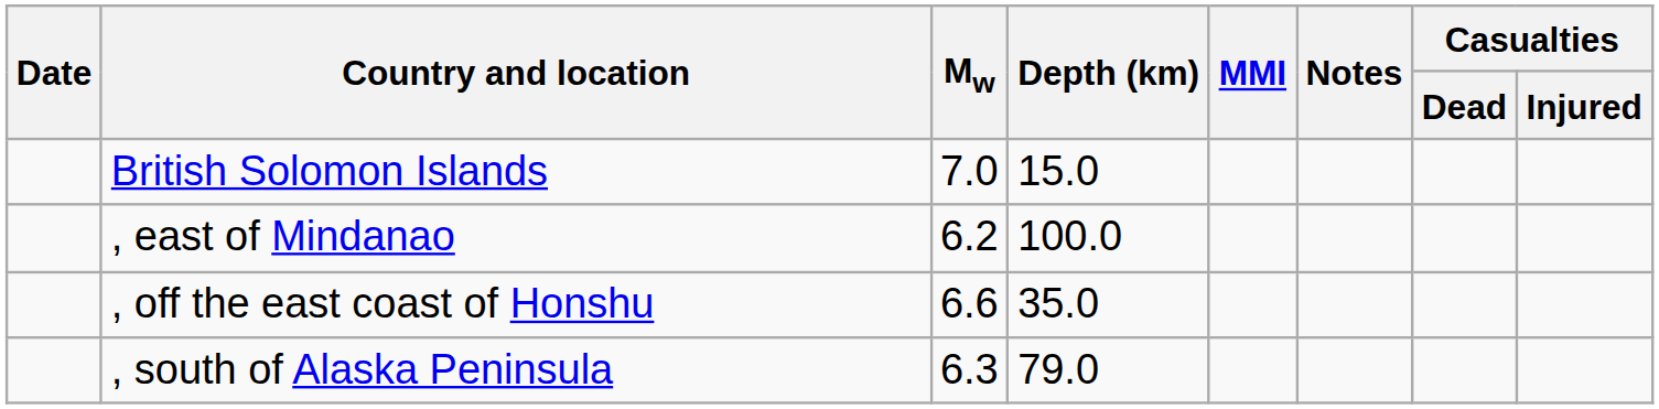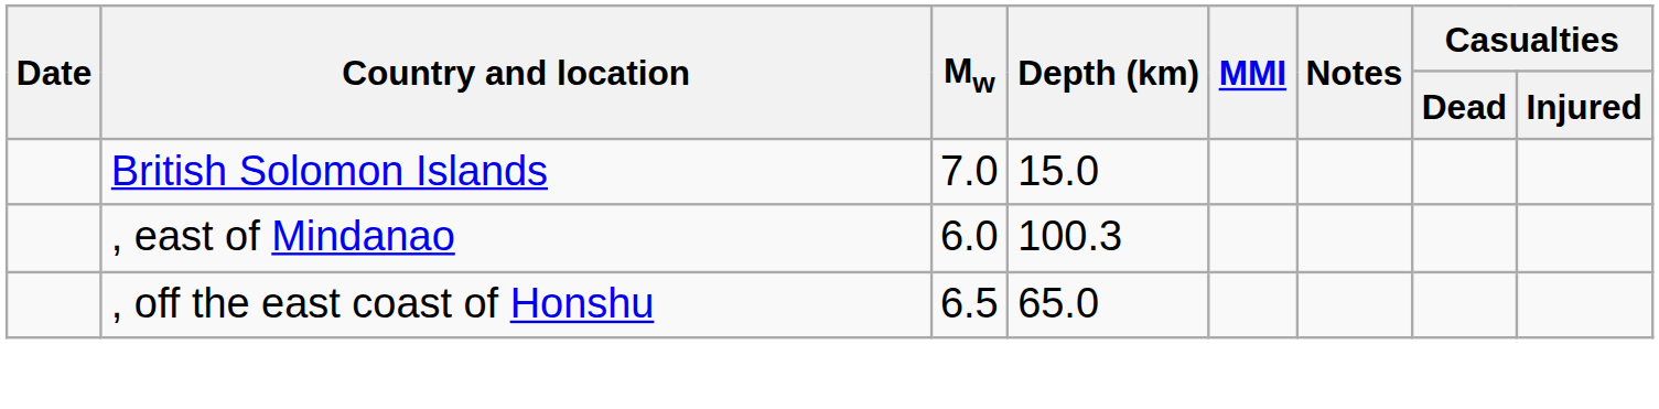 <table class="wikitable sortable sort-under" style="border:1px black; margin-left:1em;">
 <tr>
 <th rowspan="2"><small>Date</small></th>
 <th rowspan="2" style="width: 310px"><small>Country and location</small></th>
 <th rowspan="2"><small>M<sub>w</sub></small></th>
 <th rowspan="2"><small>Depth (km)</small></th>
 <th rowspan="2"><small><a href='#'>MMI</a></small></th>
 <th rowspan="2" class="unsortable"><small>Notes</small></th>
 <th colspan="2"><small>Casualties</small></th>
 </tr>
 <tr>
 <th><small>Dead</small></th>
 <th><small>Injured</small></th>
 </tr>
 <tr>
 <td></td>
 <td> <a href='#'>British Solomon Islands</a></td>
 <td>7.0</td>
 <td>15.0</td>
 <td></td>
 <td></td>
 <td></td>
 <td></td>
 </tr>
 <tr>
 <td></td>
 <td>, east of <a href='#'>Mindanao</a></td>
-<td>6.2</td>
-<td>100.0</td>
+<td>6.0</td>
+<td>100.3</td>
 <td></td>
 <td></td>
 <td></td>
 <td></td>
 </tr>
 <tr>
 <td></td>
 <td>, off the east coast of <a href='#'>Honshu</a></td>
-<td>6.6</td>
-<td>35.0</td>
-<td></td>
-<td></td>
-<td></td>
-<td></td>
-</tr>
-<tr>
-<td></td>
-<td>, south of <a href='#'>Alaska Peninsula</a></td>
-<td>6.3</td>
-<td>79.0</td>
+<td>6.5</td>
+<td>65.0</td>
 <td></td>
 <td></td>
 <td></td>
 <td></td>
 </tr>
 </table>
